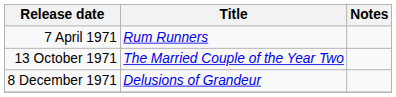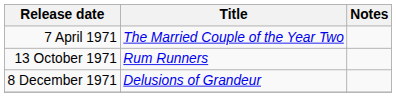 <table class="wikitable sortable">
 <tr>
 <th scope="col">Release date</th>
 <th>Title</th>
 <th>Notes</th>
 </tr>
 <tr>
 <td style="text-align:right;">7 April 1971</td>
-<td><em><a href='#'>Rum Runners</a></em></td>
+<td><em><a href='#'>The Married Couple of the Year Two</a></em></td>
 <td></td>
 </tr>
 <tr>
 <td style="text-align:right;">13 October 1971</td>
-<td><em><a href='#'>The Married Couple of the Year Two</a></em></td>
+<td><em><a href='#'>Rum Runners</a></em></td>
 <td></td>
 </tr>
 <tr>
 <td style="text-align:right;">8 December 1971</td>
 <td><em><a href='#'>Delusions of Grandeur</a></em></td>
 <td></td>
 </tr>
 <tr>
 </tr>
 </table>
